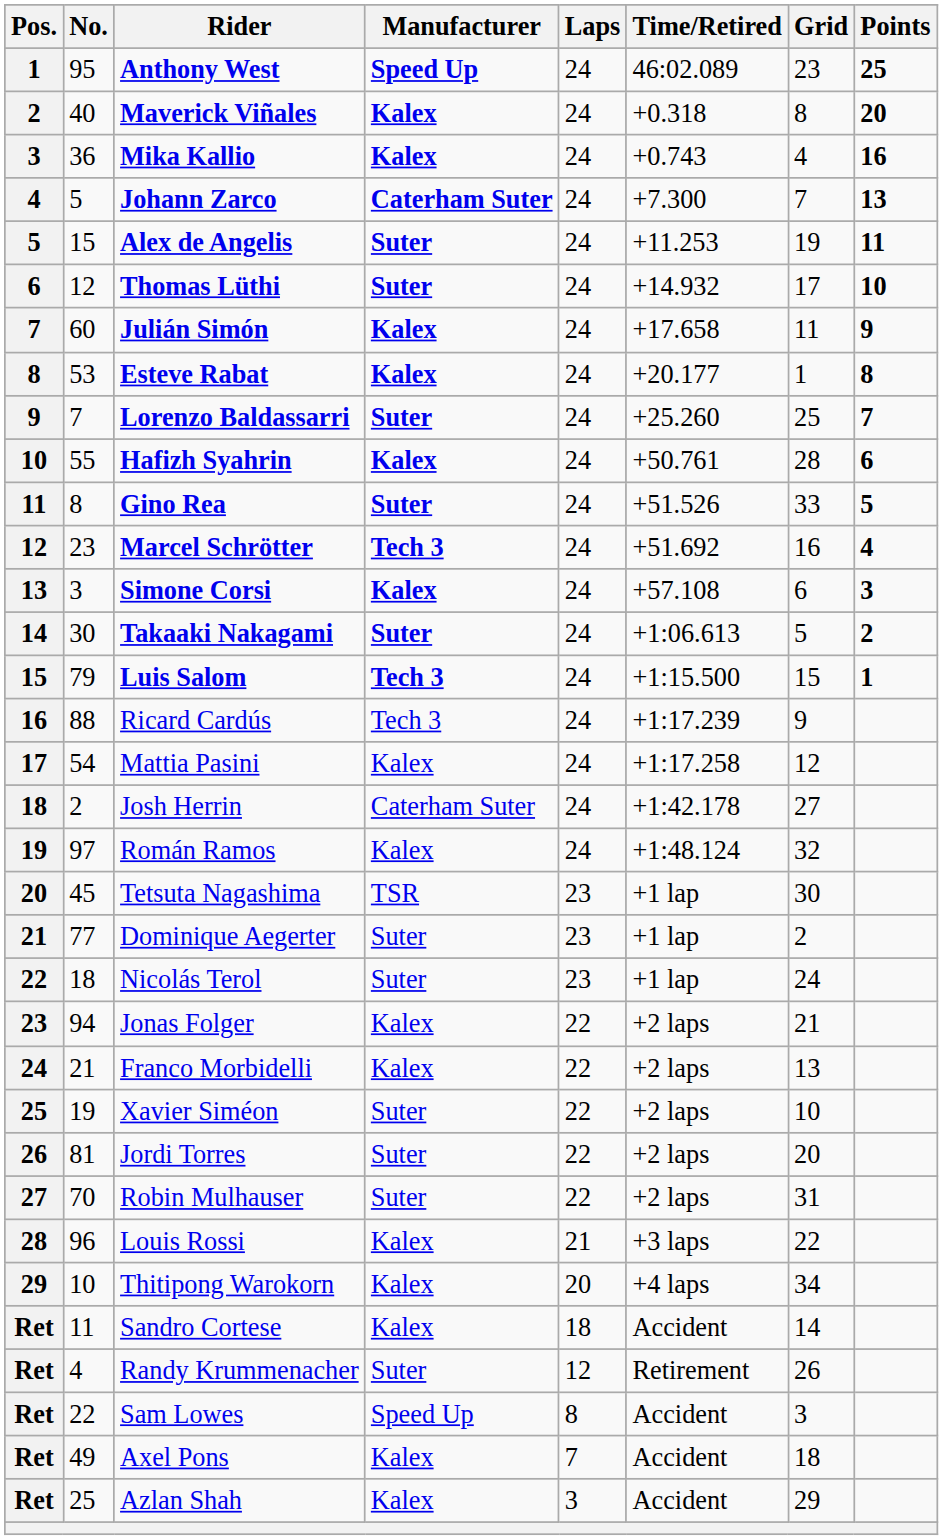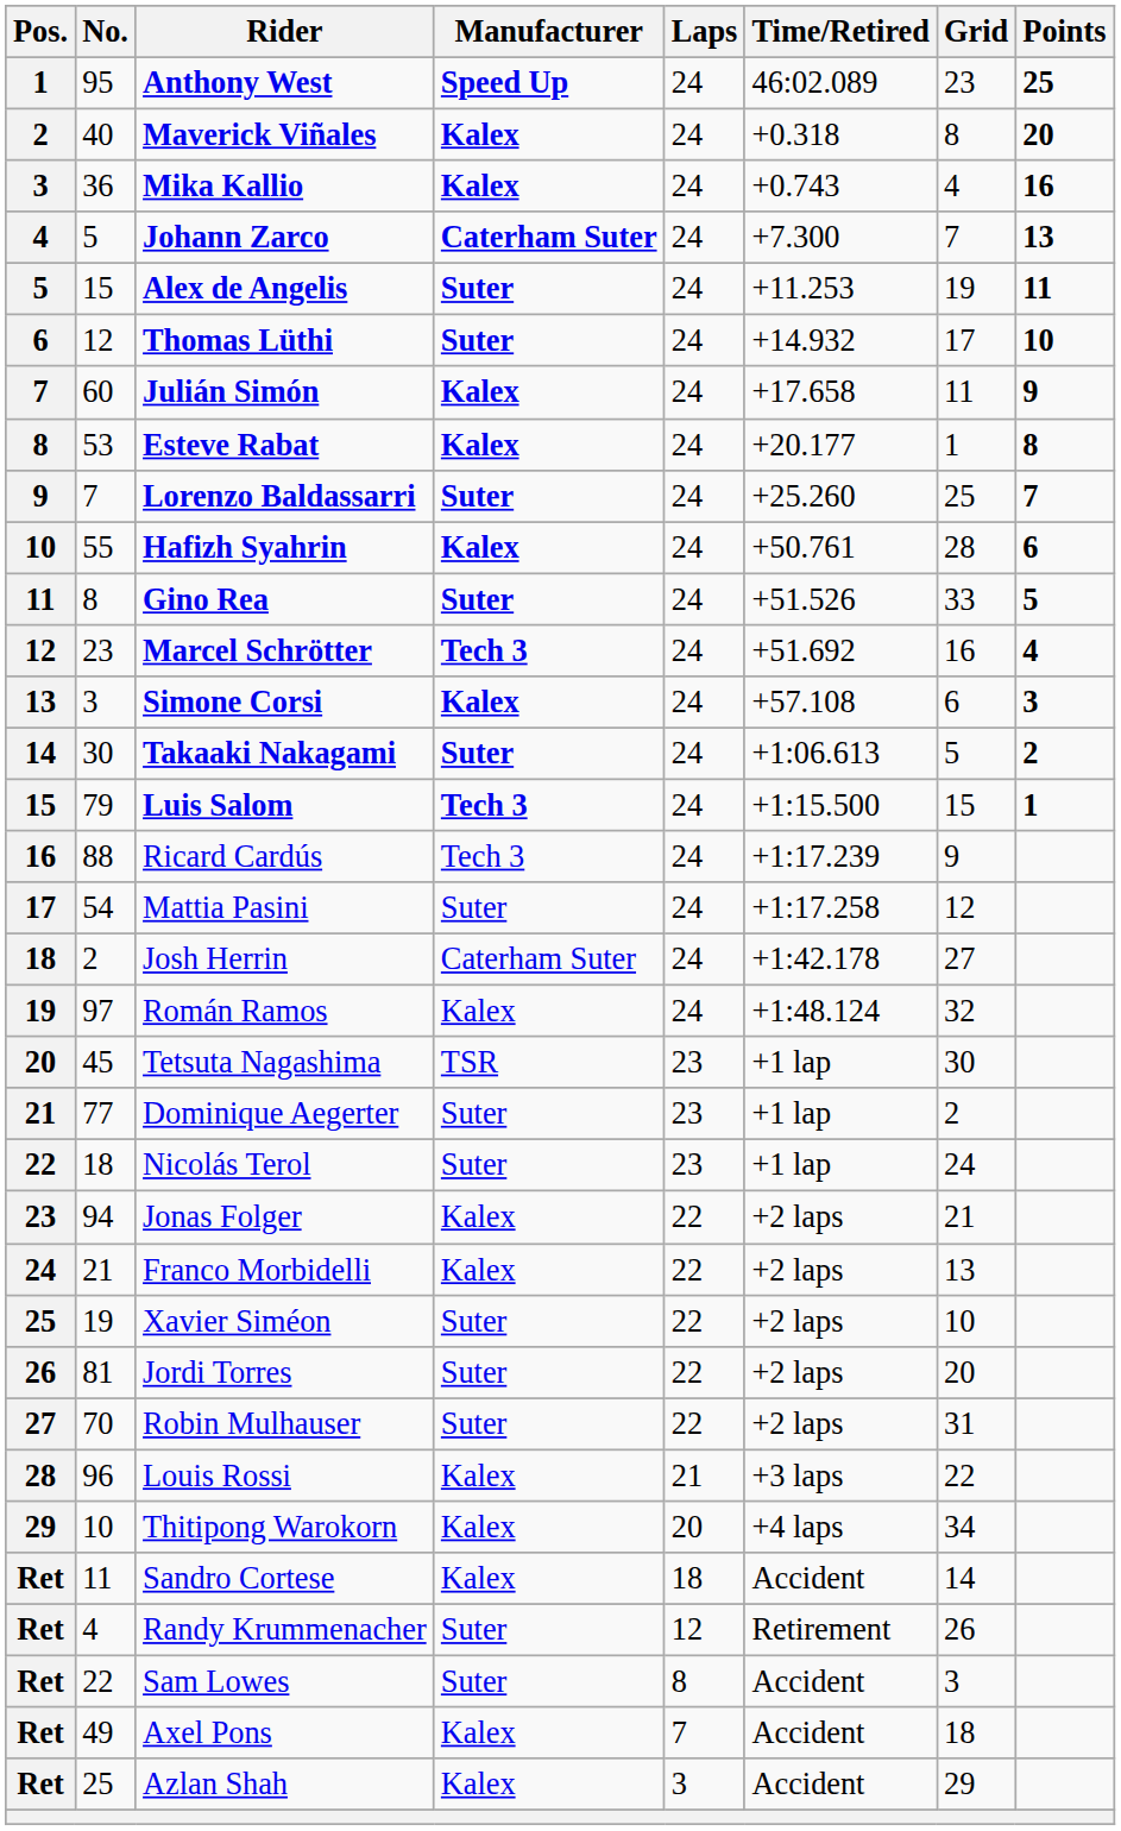 <table class="wikitable" style="font-size: 95%;">
 <tr>
 <th>Pos.</th>
 <th>No.</th>
 <th>Rider</th>
 <th>Manufacturer</th>
 <th>Laps</th>
 <th>Time/Retired</th>
 <th>Grid</th>
 <th>Points</th>
 </tr>
 <tr>
 <th>1</th>
 <td>95</td>
 <td> <strong><a href='#'>Anthony West</a></strong></td>
 <td><strong><a href='#'>Speed Up</a></strong></td>
 <td>24</td>
 <td>46:02.089</td>
 <td>23</td>
 <td><strong>25</strong></td>
 </tr>
 <tr>
 <th>2</th>
 <td>40</td>
 <td> <strong><a href='#'>Maverick Viñales</a></strong></td>
 <td><strong><a href='#'>Kalex</a></strong></td>
 <td>24</td>
 <td>+0.318</td>
 <td>8</td>
 <td><strong>20</strong></td>
 </tr>
 <tr>
 <th>3</th>
 <td>36</td>
 <td> <strong><a href='#'>Mika Kallio</a></strong></td>
 <td><strong><a href='#'>Kalex</a></strong></td>
 <td>24</td>
 <td>+0.743</td>
 <td>4</td>
 <td><strong>16</strong></td>
 </tr>
 <tr>
 <th>4</th>
 <td>5</td>
 <td> <strong><a href='#'>Johann Zarco</a></strong></td>
 <td><strong><a href='#'>Caterham Suter</a></strong></td>
 <td>24</td>
 <td>+7.300</td>
 <td>7</td>
 <td><strong>13</strong></td>
 </tr>
 <tr>
 <th>5</th>
 <td>15</td>
 <td> <strong><a href='#'>Alex de Angelis</a></strong></td>
 <td><strong><a href='#'>Suter</a></strong></td>
 <td>24</td>
 <td>+11.253</td>
 <td>19</td>
 <td><strong>11</strong></td>
 </tr>
 <tr>
 <th>6</th>
 <td>12</td>
 <td> <strong><a href='#'>Thomas Lüthi</a></strong></td>
 <td><strong><a href='#'>Suter</a></strong></td>
 <td>24</td>
 <td>+14.932</td>
 <td>17</td>
 <td><strong>10</strong></td>
 </tr>
 <tr>
 <th>7</th>
 <td>60</td>
 <td> <strong><a href='#'>Julián Simón</a></strong></td>
 <td><strong><a href='#'>Kalex</a></strong></td>
 <td>24</td>
 <td>+17.658</td>
 <td>11</td>
 <td><strong>9</strong></td>
 </tr>
 <tr>
 <th>8</th>
 <td>53</td>
 <td> <strong><a href='#'>Esteve Rabat</a></strong></td>
 <td><strong><a href='#'>Kalex</a></strong></td>
 <td>24</td>
 <td>+20.177</td>
 <td>1</td>
 <td><strong>8</strong></td>
 </tr>
 <tr>
 <th>9</th>
 <td>7</td>
 <td> <strong><a href='#'>Lorenzo Baldassarri</a></strong></td>
 <td><strong><a href='#'>Suter</a></strong></td>
 <td>24</td>
 <td>+25.260</td>
 <td>25</td>
 <td><strong>7</strong></td>
 </tr>
 <tr>
 <th>10</th>
 <td>55</td>
 <td> <strong><a href='#'>Hafizh Syahrin</a></strong></td>
 <td><strong><a href='#'>Kalex</a></strong></td>
 <td>24</td>
 <td>+50.761</td>
 <td>28</td>
 <td><strong>6</strong></td>
 </tr>
 <tr>
 <th>11</th>
 <td>8</td>
 <td> <strong><a href='#'>Gino Rea</a></strong></td>
 <td><strong><a href='#'>Suter</a></strong></td>
 <td>24</td>
 <td>+51.526</td>
 <td>33</td>
 <td><strong>5</strong></td>
 </tr>
 <tr>
 <th>12</th>
 <td>23</td>
 <td> <strong><a href='#'>Marcel Schrötter</a></strong></td>
 <td><strong><a href='#'>Tech 3</a></strong></td>
 <td>24</td>
 <td>+51.692</td>
 <td>16</td>
 <td><strong>4</strong></td>
 </tr>
 <tr>
 <th>13</th>
 <td>3</td>
 <td> <strong><a href='#'>Simone Corsi</a></strong></td>
 <td><strong><a href='#'>Kalex</a></strong></td>
 <td>24</td>
 <td>+57.108</td>
 <td>6</td>
 <td><strong>3</strong></td>
 </tr>
 <tr>
 <th>14</th>
 <td>30</td>
 <td> <strong><a href='#'>Takaaki Nakagami</a></strong></td>
 <td><strong><a href='#'>Suter</a></strong></td>
 <td>24</td>
 <td>+1:06.613</td>
 <td>5</td>
 <td><strong>2</strong></td>
 </tr>
 <tr>
 <th>15</th>
 <td>79</td>
 <td> <strong><a href='#'>Luis Salom</a></strong></td>
 <td><strong><a href='#'>Tech 3</a></strong></td>
 <td>24</td>
 <td>+1:15.500</td>
 <td>15</td>
 <td><strong>1</strong></td>
 </tr>
 <tr>
 <th>16</th>
 <td>88</td>
 <td> <a href='#'>Ricard Cardús</a></td>
 <td><a href='#'>Tech 3</a></td>
 <td>24</td>
 <td>+1:17.239</td>
 <td>9</td>
 <td></td>
 </tr>
 <tr>
 <th>17</th>
 <td>54</td>
 <td> <a href='#'>Mattia Pasini</a></td>
-<td><a href='#'>Kalex</a></td>
+<td><a href='#'>Suter</a></td>
 <td>24</td>
 <td>+1:17.258</td>
 <td>12</td>
 <td></td>
 </tr>
 <tr>
 <th>18</th>
 <td>2</td>
 <td> <a href='#'>Josh Herrin</a></td>
 <td><a href='#'>Caterham Suter</a></td>
 <td>24</td>
 <td>+1:42.178</td>
 <td>27</td>
 <td></td>
 </tr>
 <tr>
 <th>19</th>
 <td>97</td>
 <td> <a href='#'>Román Ramos</a></td>
 <td><a href='#'>Kalex</a></td>
 <td>24</td>
 <td>+1:48.124</td>
 <td>32</td>
 <td></td>
 </tr>
 <tr>
 <th>20</th>
 <td>45</td>
 <td> <a href='#'>Tetsuta Nagashima</a></td>
 <td><a href='#'>TSR</a></td>
 <td>23</td>
 <td>+1 lap</td>
 <td>30</td>
 <td></td>
 </tr>
 <tr>
 <th>21</th>
 <td>77</td>
 <td> <a href='#'>Dominique Aegerter</a></td>
 <td><a href='#'>Suter</a></td>
 <td>23</td>
 <td>+1 lap</td>
 <td>2</td>
 <td></td>
 </tr>
 <tr>
 <th>22</th>
 <td>18</td>
 <td> <a href='#'>Nicolás Terol</a></td>
 <td><a href='#'>Suter</a></td>
 <td>23</td>
 <td>+1 lap</td>
 <td>24</td>
 <td></td>
 </tr>
 <tr>
 <th>23</th>
 <td>94</td>
 <td> <a href='#'>Jonas Folger</a></td>
 <td><a href='#'>Kalex</a></td>
 <td>22</td>
 <td>+2 laps</td>
 <td>21</td>
 <td></td>
 </tr>
 <tr>
 <th>24</th>
 <td>21</td>
 <td> <a href='#'>Franco Morbidelli</a></td>
 <td><a href='#'>Kalex</a></td>
 <td>22</td>
 <td>+2 laps</td>
 <td>13</td>
 <td></td>
 </tr>
 <tr>
 <th>25</th>
 <td>19</td>
 <td> <a href='#'>Xavier Siméon</a></td>
 <td><a href='#'>Suter</a></td>
 <td>22</td>
 <td>+2 laps</td>
 <td>10</td>
 <td></td>
 </tr>
 <tr>
 <th>26</th>
 <td>81</td>
 <td> <a href='#'>Jordi Torres</a></td>
 <td><a href='#'>Suter</a></td>
 <td>22</td>
 <td>+2 laps</td>
 <td>20</td>
 <td></td>
 </tr>
 <tr>
 <th>27</th>
 <td>70</td>
 <td> <a href='#'>Robin Mulhauser</a></td>
 <td><a href='#'>Suter</a></td>
 <td>22</td>
 <td>+2 laps</td>
 <td>31</td>
 <td></td>
 </tr>
 <tr>
 <th>28</th>
 <td>96</td>
 <td> <a href='#'>Louis Rossi</a></td>
 <td><a href='#'>Kalex</a></td>
 <td>21</td>
 <td>+3 laps</td>
 <td>22</td>
 <td></td>
 </tr>
 <tr>
 <th>29</th>
 <td>10</td>
 <td> <a href='#'>Thitipong Warokorn</a></td>
 <td><a href='#'>Kalex</a></td>
 <td>20</td>
 <td>+4 laps</td>
 <td>34</td>
 <td></td>
 </tr>
 <tr>
 <th>Ret</th>
 <td>11</td>
 <td> <a href='#'>Sandro Cortese</a></td>
 <td><a href='#'>Kalex</a></td>
 <td>18</td>
 <td>Accident</td>
 <td>14</td>
 <td></td>
 </tr>
 <tr>
 <th>Ret</th>
 <td>4</td>
 <td> <a href='#'>Randy Krummenacher</a></td>
 <td><a href='#'>Suter</a></td>
 <td>12</td>
 <td>Retirement</td>
 <td>26</td>
 <td></td>
 </tr>
 <tr>
 <th>Ret</th>
 <td>22</td>
 <td> <a href='#'>Sam Lowes</a></td>
-<td><a href='#'>Speed Up</a></td>
+<td><a href='#'>Suter</a></td>
 <td>8</td>
 <td>Accident</td>
 <td>3</td>
 <td></td>
 </tr>
 <tr>
 <th>Ret</th>
 <td>49</td>
 <td> <a href='#'>Axel Pons</a></td>
 <td><a href='#'>Kalex</a></td>
 <td>7</td>
 <td>Accident</td>
 <td>18</td>
 <td></td>
 </tr>
 <tr>
 <th>Ret</th>
 <td>25</td>
 <td> <a href='#'>Azlan Shah</a></td>
 <td><a href='#'>Kalex</a></td>
 <td>3</td>
 <td>Accident</td>
 <td>29</td>
 <td></td>
 </tr>
 <tr>
 <th colspan=8></th>
 </tr>
 </table>
